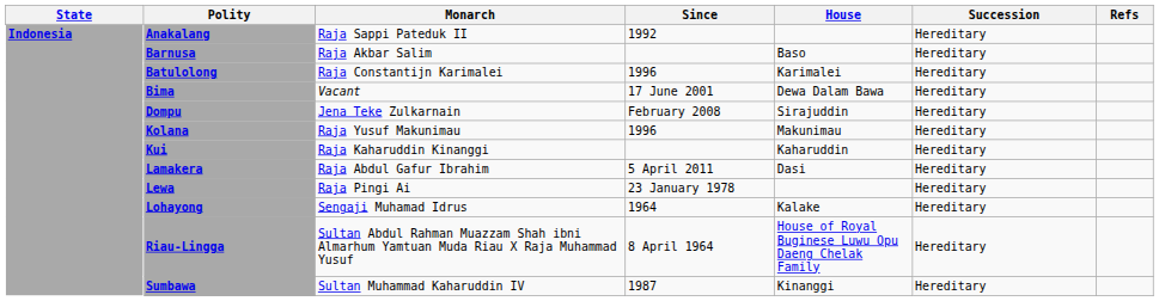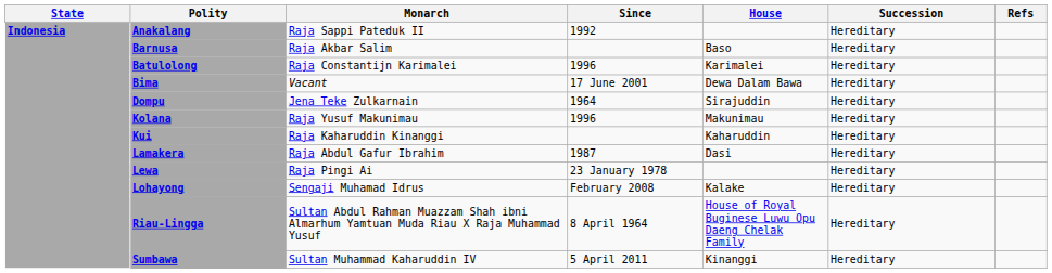 <table class="wikitable" width="100%">
 <tr>
 <th width="12%"><a href='#'>State</a></th>
 <th width="15%">Polity</th>
 <th width="27%">Monarch</th>
 <th width="13%">Since</th>
 <th width="12%"><a href='#'>House</a></th>
 <th width="16%">Succession</th>
 <th width="5%">Refs</th>
 </tr>
 <tr>
 <td bgcolor="#A9A9A9" rowspan="12" style="vertical-align: top; border-color: white;"> <strong><a href='#'><span>Indonesia</span></a></strong></td>
 <td bgcolor="#A9A9A9"><strong><a href='#'><span>Anakalang</span></a></strong></td>
 <td><a href='#'>Raja</a> Sappi Pateduk II</td>
 <td>1992</td>
 <td></td>
 <td>Hereditary</td>
 <td align="center"></td>
 </tr>
 <tr>
 <td bgcolor="#A9A9A9"><strong><a href='#'><span>Barnusa</span></a></strong></td>
 <td><a href='#'>Raja</a> Akbar Salim </td>
 <td></td>
 <td>Baso</td>
 <td>Hereditary</td>
 <td align="center"></td>
 </tr>
 <tr>
 <td bgcolor="#A9A9A9"><strong><a href='#'><span>Batulolong</span></a></strong></td>
 <td><a href='#'>Raja</a> Constantijn Karimalei</td>
 <td>1996</td>
 <td>Karimalei</td>
 <td>Hereditary</td>
 <td align="center"></td>
 </tr>
 <tr>
 <td bgcolor="#A9A9A9"> <strong><a href='#'><span>Bima</span></a></strong></td>
 <td><em>Vacant</em> </td>
 <td>17 June 2001 </td>
 <td>Dewa Dalam Bawa</td>
 <td>Hereditary</td>
 <td align="center"></td>
 </tr>
 <tr>
 <td bgcolor="#A9A9A9"><strong><a href='#'><span>Dompu</span></a></strong></td>
 <td><a href='#'>Jena Teke</a> Zulkarnain </td>
-<td>February 2008</td>
+<td>1964</td>
 <td>Sirajuddin</td>
 <td>Hereditary</td>
 <td align="center"></td>
 </tr>
 <tr>
 <td bgcolor="#A9A9A9"><strong><a href='#'><span>Kolana</span></a></strong></td>
 <td><a href='#'>Raja</a> Yusuf Makunimau</td>
 <td>1996</td>
 <td>Makunimau </td>
 <td>Hereditary</td>
 <td align="center"></td>
 </tr>
 <tr>
 <td bgcolor="#A9A9A9"><strong><a href='#'><span>Kui</span></a></strong></td>
 <td><a href='#'>Raja</a> Kaharuddin Kinanggi</td>
 <td></td>
 <td>Kaharuddin</td>
 <td>Hereditary</td>
 <td align="center"></td>
 </tr>
 <tr>
 <td bgcolor="#A9A9A9"><strong><a href='#'><span>Lamakera</span></a></strong></td>
 <td><a href='#'>Raja</a> Abdul Gafur Ibrahim</td>
-<td>5 April 2011</td>
+<td>1987</td>
 <td>Dasi</td>
 <td>Hereditary</td>
 <td align="center"></td>
 </tr>
 <tr>
 <td bgcolor="#A9A9A9"><strong><a href='#'><span>Lewa</span></a></strong></td>
 <td><a href='#'>Raja</a> Pingi Ai</td>
 <td>23 January 1978</td>
 <td></td>
 <td>Hereditary</td>
 <td align="center"></td>
 </tr>
 <tr>
 <td bgcolor="#A9A9A9"><strong><a href='#'><span>Lohayong</span></a></strong></td>
 <td><a href='#'>Sengaji</a> Muhamad Idrus</td>
-<td>1964</td>
+<td>February 2008</td>
 <td>Kalake</td>
 <td>Hereditary</td>
 <td align="center"></td>
 </tr>
 <tr>
 <td bgcolor="#A9A9A9"> <strong><a href='#'><span>Riau-Lingga</span></a></strong></td>
 <td><a href='#'>Sultan</a> Abdul Rahman Muazzam Shah ibni Almarhum Yamtuan Muda Riau X Raja Muhammad Yusuf</td>
 <td>8 April 1964</td>
 <td><a href='#'>House of Royal Buginese Luwu Opu Daeng Chelak Family</a> </td>
 <td>Hereditary</td>
 <td align="center"></td>
 </tr>
 <tr>
 <td bgcolor="#A9A9A9"> <strong><a href='#'><span>Sumbawa</span></a></strong></td>
 <td><a href='#'>Sultan</a> Muhammad Kaharuddin IV</td>
-<td>1987</td>
+<td>5 April 2011</td>
 <td>Kinanggi</td>
 <td>Hereditary</td>
 <td align="center"></td>
 </tr>
 </table>
